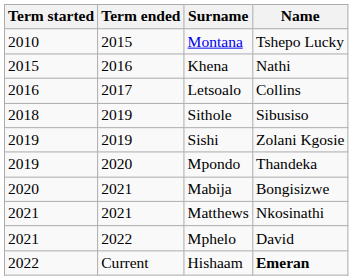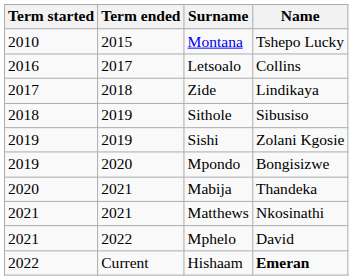 <table class="wikitable">
 <tr>
 <th>Term started</th>
 <th>Term ended</th>
 <th>Surname</th>
 <th>Name</th>
 </tr>
 <tr>
 <td>2010</td>
 <td>2015</td>
 <td><a href='#'>Montana</a></td>
 <td>Tshepo Lucky</td>
 </tr>
 <tr>
-<td>2015</td>
-<td>2016</td>
-<td>Khena</td>
-<td>Nathi</td>
-</tr>
-<tr>
 <td>2016</td>
 <td>2017</td>
 <td>Letsoalo</td>
 <td>Collins</td>
+</tr>
+<tr>
+<td>2017</td>
+<td>2018</td>
+<td>Zide</td>
+<td>Lindikaya</td>
 </tr>
 <tr>
 <td>2018</td>
 <td>2019</td>
 <td>Sithole</td>
 <td>Sibusiso</td>
 </tr>
 <tr>
 <td>2019</td>
 <td>2019</td>
 <td>Sishi</td>
 <td>Zolani Kgosie</td>
 </tr>
 <tr>
 <td>2019</td>
 <td>2020</td>
 <td>Mpondo</td>
-<td>Thandeka</td>
+<td>Bongisizwe</td>
 </tr>
 <tr>
 <td>2020</td>
 <td>2021</td>
 <td>Mabija</td>
-<td>Bongisizwe</td>
+<td>Thandeka</td>
 </tr>
 <tr>
 <td>2021</td>
 <td>2021</td>
 <td>Matthews</td>
 <td>Nkosinathi</td>
 </tr>
 <tr>
 <td>2021</td>
 <td>2022</td>
 <td>Mphelo</td>
 <td>David</td>
 </tr>
 <tr>
 <td>2022</td>
 <td>Current</td>
 <td>Hishaam</td>
 <td><strong>Emeran</strong></td>
 </tr>
 </table>
